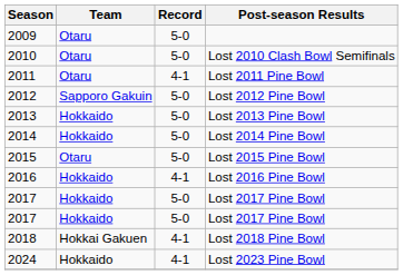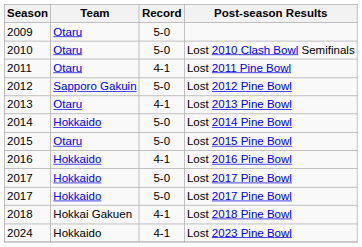 <table class="wikitable">
 <tr>
 <th>Season</th>
 <th>Team</th>
 <th>Record</th>
 <th>Post-season Results</th>
 </tr>
 <tr>
 <td>2009</td>
 <td><a href='#'>Otaru</a></td>
 <td align="center">5-0</td>
 <td></td>
 </tr>
 <tr>
 <td>2010</td>
 <td><a href='#'>Otaru</a></td>
 <td align="center">5-0</td>
 <td>Lost <a href='#'>2010 Clash Bowl</a> Semifinals</td>
 </tr>
 <tr>
 <td>2011</td>
 <td><a href='#'>Otaru</a></td>
 <td align="center">4-1</td>
 <td>Lost <a href='#'>2011 Pine Bowl</a></td>
 </tr>
 <tr>
 <td>2012</td>
 <td><a href='#'>Sapporo Gakuin</a></td>
 <td align="center">5-0</td>
 <td>Lost <a href='#'>2012 Pine Bowl</a></td>
 </tr>
 <tr>
 <td>2013</td>
-<td><a href='#'>Hokkaido</a></td>
-<td align="center">5-0</td>
+<td><a href='#'>Otaru</a></td>
+<td align="center">4-1</td>
 <td>Lost <a href='#'>2013 Pine Bowl</a></td>
 </tr>
 <tr>
 <td>2014</td>
 <td><a href='#'>Hokkaido</a></td>
 <td align="center">5-0</td>
 <td>Lost <a href='#'>2014 Pine Bowl</a></td>
 </tr>
 <tr>
 <td>2015</td>
 <td><a href='#'>Otaru</a></td>
 <td align="center">5-0</td>
 <td>Lost <a href='#'>2015 Pine Bowl</a></td>
 </tr>
 <tr>
 <td>2016</td>
 <td><a href='#'>Hokkaido</a></td>
 <td align="center">4-1</td>
 <td>Lost <a href='#'>2016 Pine Bowl</a></td>
 </tr>
 <tr>
 <td>2017</td>
 <td><a href='#'>Hokkaido</a></td>
 <td align="center">5-0</td>
 <td>Lost <a href='#'>2017 Pine Bowl</a></td>
 </tr>
 <tr>
 <td>2017</td>
 <td><a href='#'>Hokkaido</a></td>
 <td align="center">5-0</td>
 <td>Lost <a href='#'>2017 Pine Bowl</a></td>
 </tr>
 <tr>
 <td>2018</td>
 <td>Hokkai Gakuen</td>
 <td align="center">4-1</td>
 <td>Lost <a href='#'>2018 Pine Bowl</a></td>
 </tr>
 <tr>
 <td>2024</td>
 <td>Hokkaido</td>
 <td align="center">4-1</td>
 <td>Lost <a href='#'>2023 Pine Bowl</a></td>
 </tr>
 <tr>
 </tr>
 </table>
